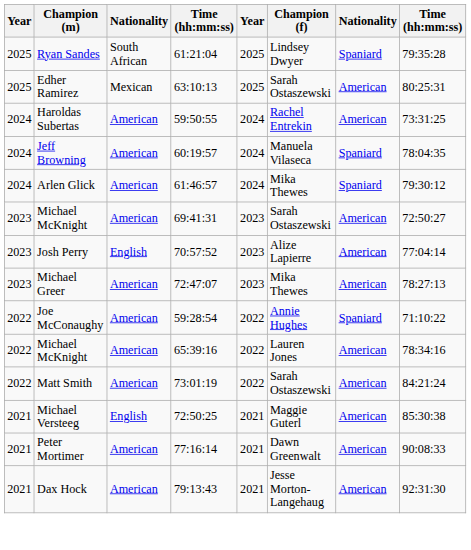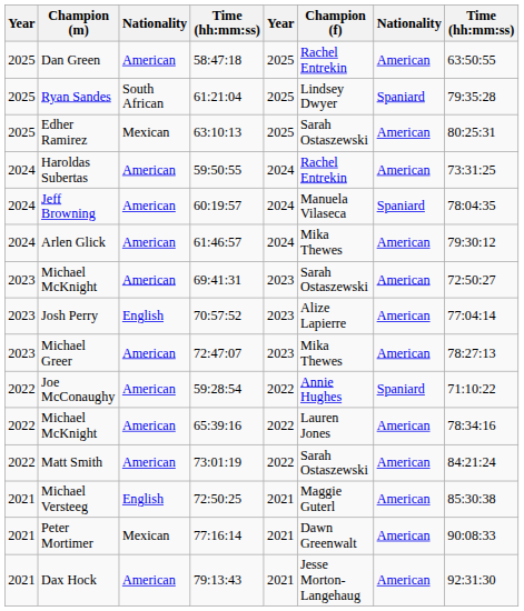 <table class="wikitable sortable">
 <tr>
 <th>Year</th>
 <th>Champion (m)</th>
 <th>Nationality</th>
 <th>Time (hh:mm:ss)</th>
 <th>Year</th>
 <th>Champion (f)</th>
 <th>Nationality</th>
 <th>Time (hh:mm:ss)</th>
+</tr>
+<tr>
+<td>2025</td>
+<td>Dan Green</td>
+<td><a href='#'>American</a></td>
+<td>58:47:18</td>
+<td>2025</td>
+<td><a href='#'>Rachel Entrekin</a></td>
+<td><a href='#'>American</a></td>
+<td>63:50:55</td>
 </tr>
 <tr>
 <td>2025</td>
 <td><a href='#'>Ryan Sandes</a></td>
 <td>South African</td>
 <td>61:21:04</td>
 <td>2025</td>
 <td>Lindsey Dwyer</td>
 <td><a href='#'>Spaniard</a></td>
 <td>79:35:28</td>
 </tr>
 <tr>
 <td>2025</td>
 <td>Edher Ramirez</td>
 <td>Mexican</td>
 <td>63:10:13</td>
 <td>2025</td>
 <td>Sarah Ostaszewski</td>
 <td><a href='#'>American</a></td>
 <td>80:25:31</td>
 </tr>
 <tr>
 <td>2024</td>
 <td>Haroldas Subertas</td>
 <td><a href='#'>American</a></td>
 <td>59:50:55</td>
 <td>2024</td>
 <td><a href='#'>Rachel Entrekin</a></td>
 <td><a href='#'>American</a></td>
 <td>73:31:25</td>
 </tr>
 <tr>
 <td>2024</td>
 <td><a href='#'>Jeff Browning</a></td>
 <td><a href='#'>American</a></td>
 <td>60:19:57</td>
 <td>2024</td>
 <td>Manuela Vilaseca</td>
 <td><a href='#'>Spaniard</a></td>
 <td>78:04:35</td>
 </tr>
 <tr>
 <td>2024</td>
 <td>Arlen Glick</td>
 <td><a href='#'>American</a></td>
 <td>61:46:57</td>
 <td>2024</td>
 <td>Mika Thewes</td>
-<td><a href='#'>Spaniard</a></td>
+<td><a href='#'>American</a></td>
 <td>79:30:12</td>
 </tr>
 <tr>
 <td>2023</td>
 <td>Michael McKnight</td>
 <td><a href='#'>American</a></td>
 <td>69:41:31</td>
 <td>2023</td>
 <td>Sarah Ostaszewski</td>
 <td><a href='#'>American</a></td>
 <td>72:50:27</td>
 </tr>
 <tr>
 <td>2023</td>
 <td>Josh Perry</td>
 <td><a href='#'>English</a></td>
 <td>70:57:52</td>
 <td>2023</td>
 <td>Alize Lapierre</td>
 <td><a href='#'>American</a></td>
 <td>77:04:14</td>
 </tr>
 <tr>
 <td>2023</td>
 <td>Michael Greer</td>
 <td><a href='#'>American</a></td>
 <td>72:47:07</td>
 <td>2023</td>
 <td>Mika Thewes</td>
 <td><a href='#'>American</a></td>
 <td>78:27:13</td>
 </tr>
 <tr>
 <td>2022</td>
 <td>Joe McConaughy</td>
 <td><a href='#'>American</a></td>
 <td>59:28:54</td>
 <td>2022</td>
 <td><a href='#'>Annie Hughes</a></td>
 <td><a href='#'>Spaniard</a></td>
 <td>71:10:22</td>
 </tr>
 <tr>
 <td>2022</td>
 <td>Michael McKnight</td>
 <td><a href='#'>American</a></td>
 <td>65:39:16</td>
 <td>2022</td>
 <td>Lauren Jones</td>
 <td><a href='#'>American</a></td>
 <td>78:34:16</td>
 </tr>
 <tr>
 <td>2022</td>
 <td>Matt Smith</td>
 <td><a href='#'>American</a></td>
 <td>73:01:19</td>
 <td>2022</td>
 <td>Sarah Ostaszewski</td>
 <td><a href='#'>American</a></td>
 <td>84:21:24</td>
 </tr>
 <tr>
 <td>2021</td>
 <td>Michael Versteeg</td>
 <td><a href='#'>English</a></td>
 <td>72:50:25</td>
 <td>2021</td>
 <td>Maggie Guterl</td>
 <td><a href='#'>American</a></td>
 <td>85:30:38</td>
 </tr>
 <tr>
 <td>2021</td>
 <td>Peter Mortimer</td>
-<td><a href='#'>American</a></td>
+<td>Mexican</td>
 <td>77:16:14</td>
 <td>2021</td>
 <td>Dawn Greenwalt</td>
 <td><a href='#'>American</a></td>
 <td>90:08:33</td>
 </tr>
 <tr>
 <td>2021</td>
 <td>Dax Hock</td>
 <td><a href='#'>American</a></td>
 <td>79:13:43</td>
 <td>2021</td>
 <td>Jesse Morton-Langehaug</td>
 <td><a href='#'>American</a></td>
 <td>92:31:30</td>
 </tr>
 </table>
